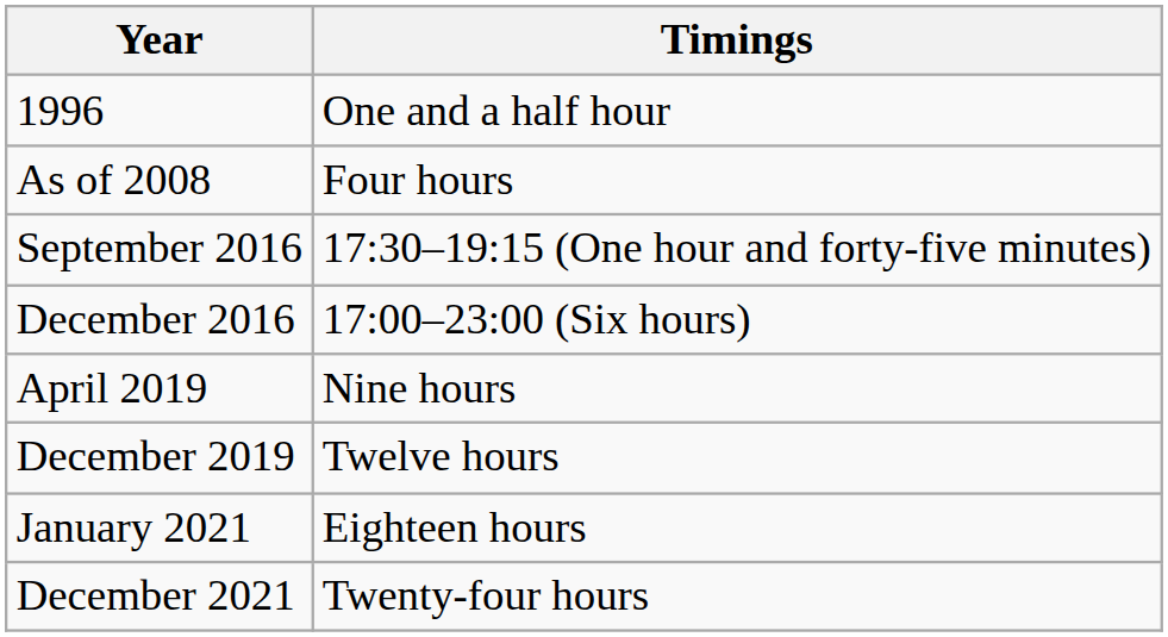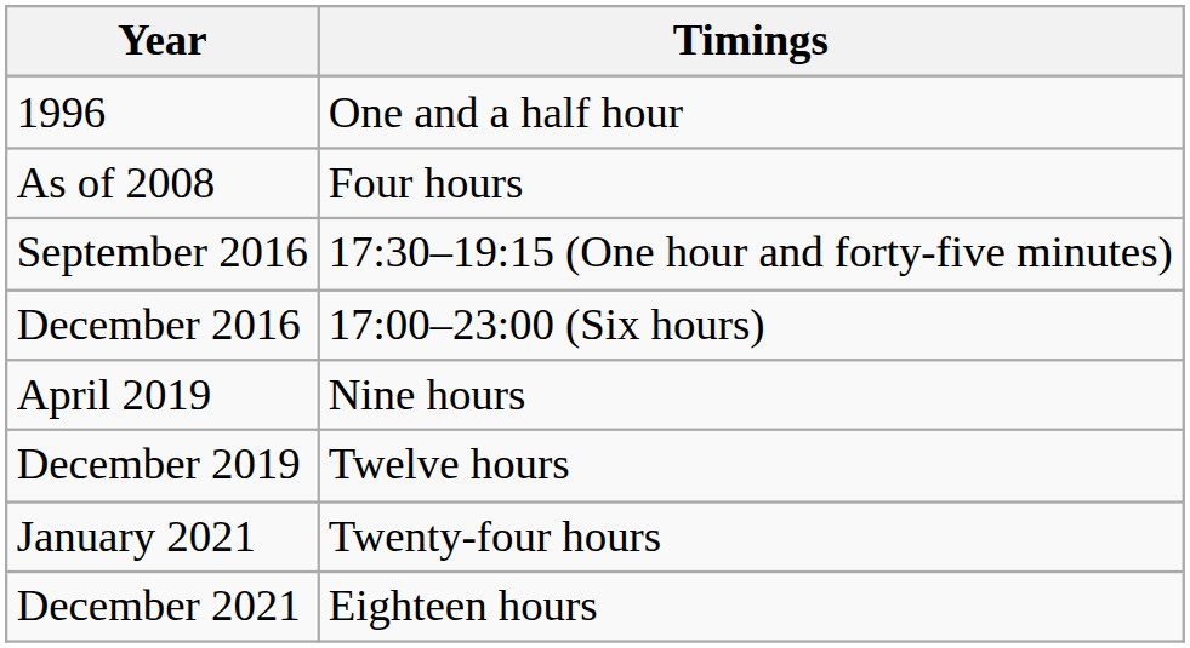 <table class="wikitable sortable" style="text-align:middle;">
 <tr>
 <th>Year</th>
 <th>Timings</th>
 </tr>
 <tr>
 <td>1996</td>
 <td>One and a half hour</td>
 </tr>
 <tr>
 <td>As of 2008</td>
 <td>Four hours</td>
 </tr>
 <tr>
 <td>September 2016</td>
 <td>17:30–19:15 (One hour and forty-five minutes)</td>
 </tr>
 <tr>
 <td>December 2016</td>
 <td>17:00–23:00 (Six hours)</td>
 </tr>
 <tr>
 <td>April 2019</td>
 <td>Nine hours</td>
 </tr>
 <tr>
 <td>December 2019</td>
 <td>Twelve hours</td>
 </tr>
 <tr>
 <td>January 2021</td>
-<td>Eighteen hours</td>
+<td>Twenty-four hours</td>
 </tr>
 <tr>
 <td>December 2021</td>
-<td>Twenty-four hours</td>
+<td>Eighteen hours</td>
 </tr>
 </table>
